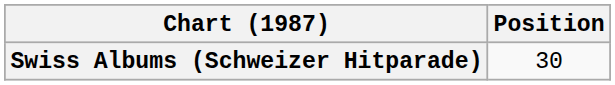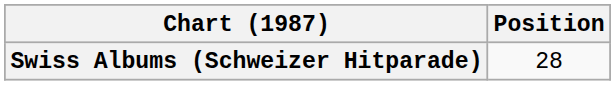 <table class="wikitable plainrowheaders" style="text-align:center">
 <tr>
 <th scope="col">Chart (1987)</th>
 <th scope="col">Position</th>
 </tr>
 <tr>
 <th scope="row">Swiss Albums (Schweizer Hitparade)</th>
-<td>30</td>
+<td>28</td>
 </tr>
 </table>
